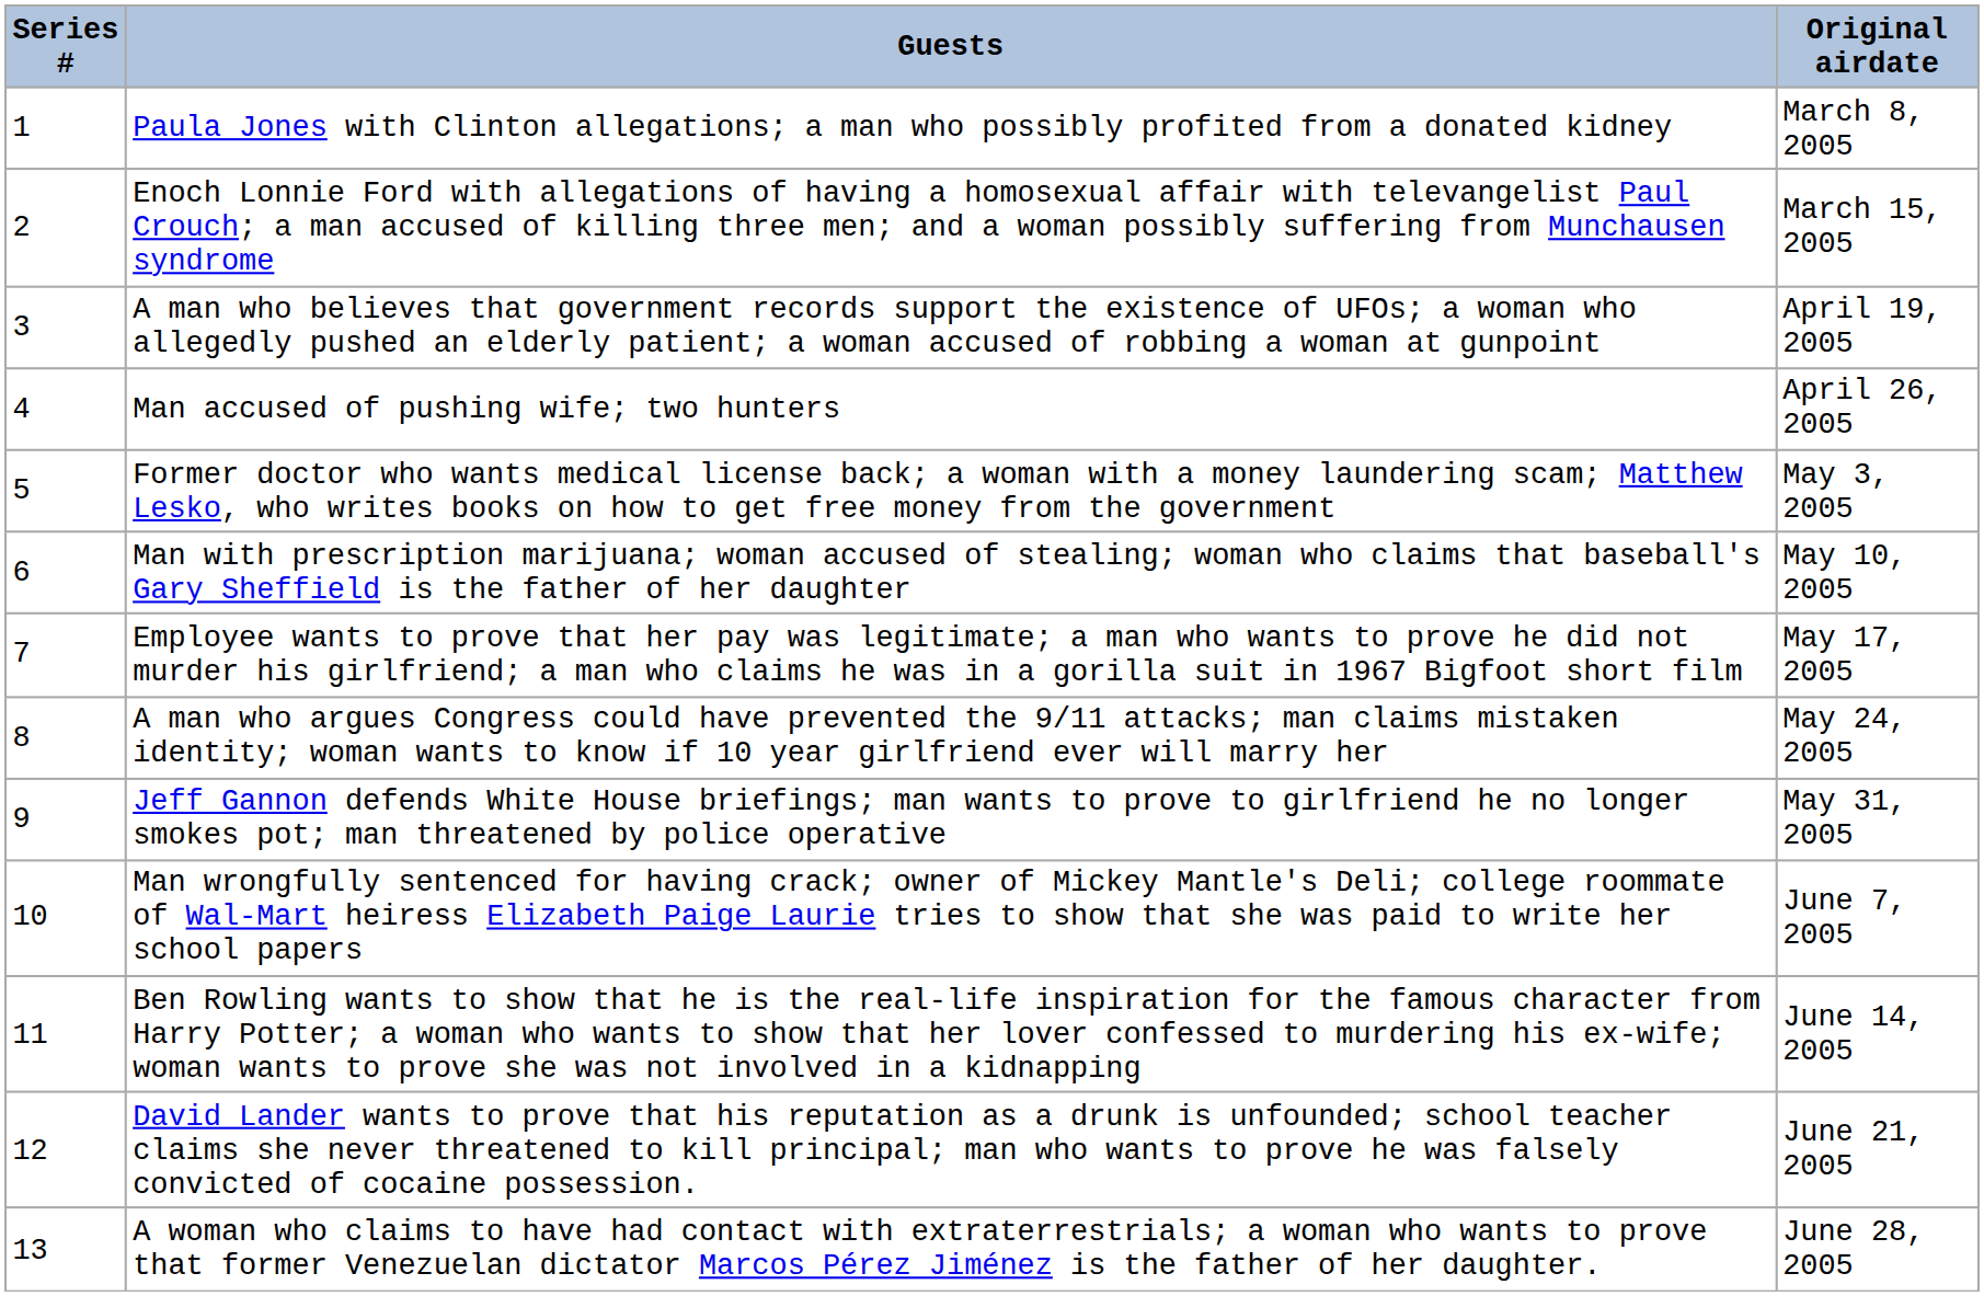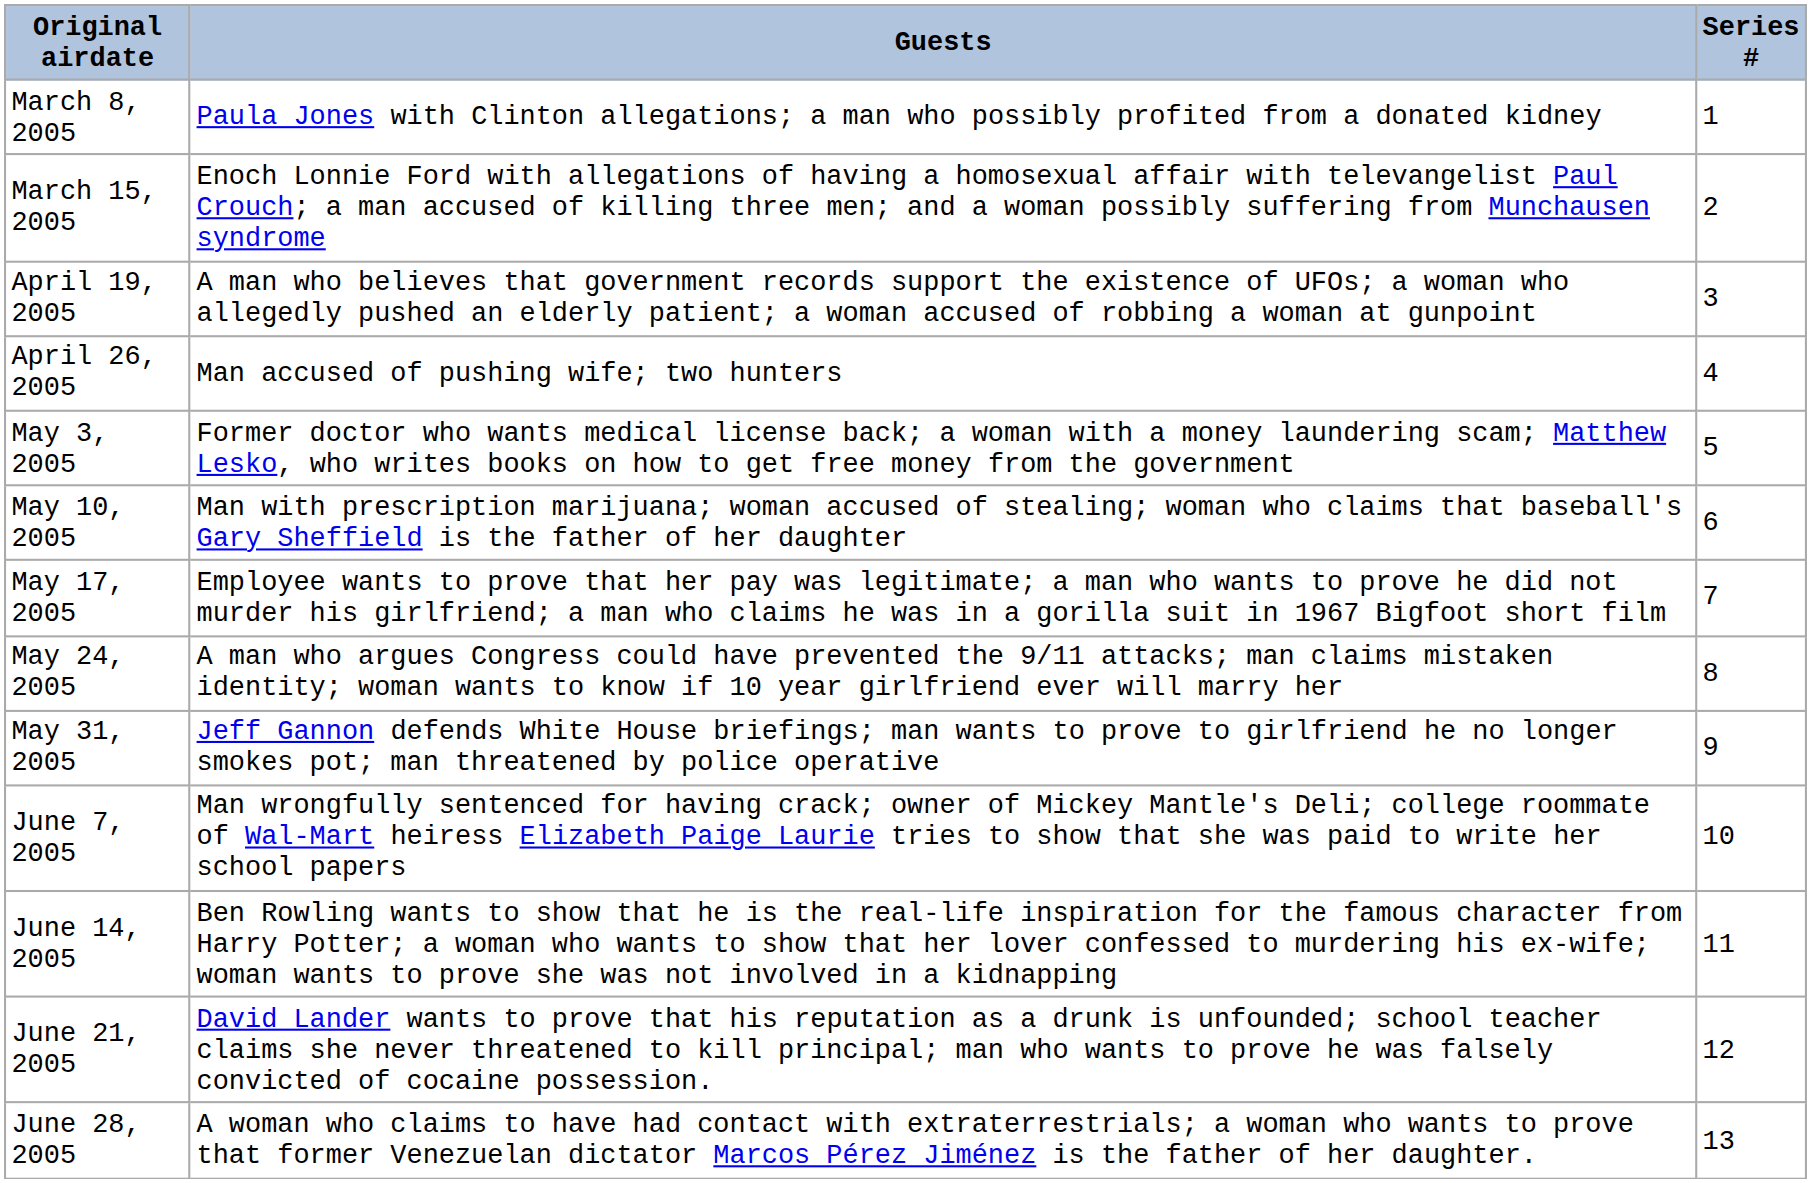 <table class="wikitable" style="background: #FFFFFF;" align=center>
 <tr>
+<th ! style="background-color: #B0C4DE;">Original airdate</th>
+<th ! style="background-color: #B0C4DE;">Guests</th>
 <th style="background-color: #B0C4DE;">Series<br>#</th>
-<th ! style="background-color: #B0C4DE;">Guests</th>
-<th ! style="background-color: #B0C4DE;">Original airdate</th>
 </tr>
 <tr>
+<td>March 8, 2005</td>
+<td><a href='#'>Paula Jones</a> with Clinton allegations; a man who possibly profited from a donated kidney</td>
 <td>1</td>
-<td><a href='#'>Paula Jones</a> with Clinton allegations; a man who possibly profited from a donated kidney</td>
-<td>March 8, 2005</td>
 </tr>
 <tr>
+<td>March 15, 2005</td>
+<td>Enoch Lonnie Ford with allegations of having a homosexual affair with televangelist <a href='#'>Paul Crouch</a>; a man accused of killing three men; and a woman possibly suffering from <a href='#'>Munchausen syndrome</a></td>
 <td>2</td>
-<td>Enoch Lonnie Ford with allegations of having a homosexual affair with televangelist <a href='#'>Paul Crouch</a>; a man accused of killing three men; and a woman possibly suffering from <a href='#'>Munchausen syndrome</a></td>
-<td>March 15, 2005</td>
 </tr>
 <tr>
+<td>April 19, 2005</td>
+<td>A man who believes that government records support the existence of UFOs; a woman who allegedly pushed an elderly patient; a woman accused of robbing a woman at gunpoint</td>
 <td>3</td>
-<td>A man who believes that government records support the existence of UFOs; a woman who allegedly pushed an elderly patient; a woman accused of robbing a woman at gunpoint</td>
-<td>April 19, 2005</td>
 </tr>
 <tr>
+<td>April 26, 2005</td>
+<td>Man accused of pushing wife; two hunters</td>
 <td>4</td>
-<td>Man accused of pushing wife; two hunters</td>
-<td>April 26, 2005</td>
 </tr>
 <tr>
+<td>May 3, 2005</td>
+<td>Former doctor who wants medical license back; a woman with a money laundering scam; <a href='#'>Matthew Lesko</a>, who writes books on how to get free money from the government</td>
 <td>5</td>
-<td>Former doctor who wants medical license back; a woman with a money laundering scam; <a href='#'>Matthew Lesko</a>, who writes books on how to get free money from the government</td>
-<td>May 3, 2005</td>
 </tr>
 <tr>
+<td>May 10, 2005</td>
+<td>Man with prescription marijuana; woman accused of stealing; woman who claims that baseball's <a href='#'>Gary Sheffield</a> is the father of her daughter</td>
 <td>6</td>
-<td>Man with prescription marijuana; woman accused of stealing; woman who claims that baseball's <a href='#'>Gary Sheffield</a> is the father of her daughter</td>
-<td>May 10, 2005</td>
 </tr>
 <tr>
+<td>May 17, 2005</td>
+<td>Employee wants to prove that her pay was legitimate; a man who wants to prove he did not murder his girlfriend; a man who claims he was in a gorilla suit in 1967 Bigfoot short film</td>
 <td>7</td>
-<td>Employee wants to prove that her pay was legitimate; a man who wants to prove he did not murder his girlfriend; a man who claims he was in a gorilla suit in 1967 Bigfoot short film</td>
-<td>May 17, 2005</td>
 </tr>
 <tr>
+<td>May 24, 2005</td>
+<td>A man who argues Congress could have prevented the 9/11 attacks; man claims mistaken identity;  woman wants to know if 10 year girlfriend ever will marry her</td>
 <td>8</td>
-<td>A man who argues Congress could have prevented the 9/11 attacks; man claims mistaken identity;  woman wants to know if 10 year girlfriend ever will marry her</td>
-<td>May 24, 2005</td>
 </tr>
 <tr>
+<td>May 31, 2005</td>
+<td><a href='#'>Jeff Gannon</a> defends White House briefings; man wants to prove to girlfriend he no longer smokes pot; man threatened by police operative</td>
 <td>9</td>
-<td><a href='#'>Jeff Gannon</a> defends White House briefings; man wants to prove to girlfriend he no longer smokes pot; man threatened by police operative</td>
-<td>May 31, 2005</td>
 </tr>
 <tr>
+<td>June 7, 2005</td>
+<td>Man wrongfully sentenced for having crack; owner of Mickey Mantle's Deli; college roommate of <a href='#'>Wal-Mart</a> heiress <a href='#'>Elizabeth Paige Laurie</a> tries to show that she was paid to write her school papers</td>
 <td>10</td>
-<td>Man wrongfully sentenced for having crack; owner of Mickey Mantle's Deli; college roommate of <a href='#'>Wal-Mart</a> heiress <a href='#'>Elizabeth Paige Laurie</a> tries to show that she was paid to write her school papers</td>
-<td>June 7, 2005</td>
 </tr>
 <tr>
+<td>June 14, 2005</td>
+<td>Ben Rowling wants to show that he is the real-life inspiration for the famous character from Harry Potter; a woman who wants to show that her lover confessed to murdering his ex-wife; woman wants to prove she was not involved in a kidnapping</td>
 <td>11</td>
-<td>Ben Rowling wants to show that he is the real-life inspiration for the famous character from Harry Potter; a woman who wants to show that her lover confessed to murdering his ex-wife; woman wants to prove she was not involved in a kidnapping</td>
-<td>June 14, 2005</td>
 </tr>
 <tr>
+<td>June 21, 2005</td>
+<td><a href='#'>David Lander</a> wants to prove that his reputation as a drunk is unfounded; school teacher claims she never threatened to kill principal; man who wants to prove he was falsely convicted of cocaine possession.</td>
 <td>12</td>
-<td><a href='#'>David Lander</a> wants to prove that his reputation as a drunk is unfounded; school teacher claims she never threatened to kill principal; man who wants to prove he was falsely convicted of cocaine possession.</td>
-<td>June 21, 2005</td>
 </tr>
 <tr>
+<td>June 28, 2005</td>
+<td>A woman who claims to have had contact with extraterrestrials; a woman who wants to prove that former Venezuelan dictator <a href='#'>Marcos Pérez Jiménez</a> is the father of her daughter.</td>
 <td>13</td>
-<td>A woman who claims to have had contact with extraterrestrials; a woman who wants to prove that former Venezuelan dictator <a href='#'>Marcos Pérez Jiménez</a> is the father of her daughter.</td>
-<td>June 28, 2005</td>
 </tr>
 </table>
